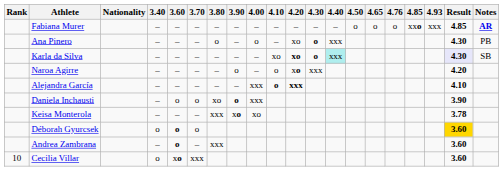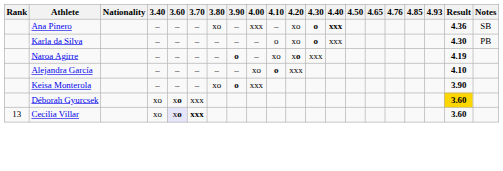 <table class="wikitable sortable" style="text-align:center;font-size:90%">
 <tr>
 <th>Rank</th>
 <th>Athlete</th>
 <th>Nationality</th>
 <th>3.40</th>
 <th>3.60</th>
 <th>3.70</th>
 <th>3.80</th>
 <th>3.90</th>
 <th>4.00</th>
 <th>4.10</th>
 <th>4.20</th>
 <th>4.30</th>
 <th>4.40</th>
 <th>4.50</th>
 <th>4.65</th>
 <th>4.76</th>
 <th>4.85</th>
 <th>4.93</th>
 <th>Result</th>
 <th>Notes</th>
 </tr>
 <tr>
 <td></td>
-<td align="left"><a href='#'>Fabiana Murer</a></td>
+<td align="left"><a href='#'>Ana Pinero</a></td>
+<td align=left></td>
+<td>–</td>
+<td>–</td>
+<td>–</td>
+<td>xo</td>
+<td>–</td>
+<td>xxx</td>
+<td>–</td>
+<td>xo</td>
+<td><strong>o</strong></td>
+<td><strong>xxx</strong></td>
+<td></td>
+<td></td>
+<td></td>
+<td></td>
+<td></td>
+<td><strong>4.36</strong></td>
+<td>SB</td>
+</tr>
+<tr>
+<td></td>
+<td align="left"><a href='#'>Karla da Silva</a></td>
 <td align=left></td>
 <td>–</td>
 <td>–</td>
 <td>–</td>
 <td>–</td>
 <td>–</td>
 <td>–</td>
-<td>–</td>
-<td>–</td>
-<td>–</td>
-<td>–</td>
 <td>o</td>
-<td>o</td>
-<td>o</td>
-<td>xx<strong>o</strong></td>
-<td>xxx</td>
-<td><strong>4.85</strong></td>
-<td><strong><a href='#'>AR</a></strong></td>
-</tr>
-<tr>
-<td></td>
-<td align="left"><a href='#'>Ana Pinero</a></td>
-<td align=left></td>
-<td>–</td>
-<td>–</td>
-<td>–</td>
-<td>o</td>
-<td>–</td>
-<td>o</td>
-<td>–</td>
 <td>xo</td>
 <td><strong>o</strong></td>
 <td>xxx</td>
 <td></td>
 <td></td>
 <td></td>
 <td></td>
 <td></td>
 <td><strong>4.30</strong></td>
 <td>PB</td>
 </tr>
 <tr>
 <td></td>
-<td align="left"><a href='#'>Karla da Silva</a></td>
-<td align=left></td>
-<td>–</td>
-<td>–</td>
-<td>–</td>
-<td>–</td>
-<td>–</td>
-<td>–</td>
-<td>xo</td>
-<td><strong>xo</strong></td>
-<td><strong>o</strong></td>
-<td style="background: paleturquoise;">xxx</td>
-<td></td>
-<td></td>
-<td></td>
-<td></td>
-<td></td>
-<td style="background: lavender;"><strong>4.30</strong></td>
-<td>SB</td>
-</tr>
-<tr>
-<td></td>
 <td align="left"><a href='#'>Naroa Agirre</a></td>
 <td align=left></td>
 <td>–</td>
 <td>–</td>
 <td>–</td>
 <td>–</td>
-<td>o</td>
+<td><strong>o</strong></td>
 <td>–</td>
-<td>o</td>
+<td>xo</td>
 <td>x<strong>o</strong></td>
 <td>xxx</td>
 <td></td>
 <td></td>
 <td></td>
 <td></td>
 <td></td>
 <td></td>
-<td><strong>4.20</strong></td>
+<td><strong>4.19</strong></td>
 <td></td>
 </tr>
 <tr>
 <td></td>
 <td align="left"><a href='#'>Alejandra García</a></td>
 <td align=left></td>
 <td>–</td>
 <td>–</td>
 <td>–</td>
 <td>–</td>
 <td>–</td>
+<td>xo</td>
+<td><strong>o</strong></td>
 <td>xxx</td>
-<td><strong>o</strong></td>
-<td><strong>xxx</strong></td>
 <td></td>
 <td></td>
 <td></td>
 <td></td>
 <td></td>
 <td></td>
 <td></td>
 <td><strong>4.10</strong></td>
 <td></td>
 </tr>
 <tr>
 <td></td>
-<td align="left"><a href='#'>Daniela Inchausti</a></td>
+<td align="left"><a href='#'>Keisa Monterola</a></td>
 <td align=left></td>
 <td>–</td>
-<td>o</td>
-<td>o</td>
+<td>–</td>
+<td>–</td>
 <td>xo</td>
 <td><strong>o</strong></td>
 <td>xxx</td>
 <td></td>
 <td></td>
 <td></td>
 <td></td>
 <td></td>
 <td></td>
 <td></td>
 <td></td>
 <td></td>
 <td><strong>3.90</strong></td>
 <td></td>
 </tr>
 <tr>
 <td></td>
-<td align="left"><a href='#'>Keisa Monterola</a></td>
-<td align=left></td>
-<td>–</td>
-<td>–</td>
-<td>–</td>
-<td>xxx</td>
-<td>x<strong>o</strong></td>
-<td>xo</td>
-<td></td>
-<td></td>
-<td></td>
-<td></td>
-<td></td>
-<td></td>
-<td></td>
-<td></td>
-<td></td>
-<td><strong>3.78</strong></td>
-<td></td>
-</tr>
-<tr>
-<td></td>
 <td align="left"><a href='#'>Déborah Gyurcsek</a></td>
 <td align=left></td>
-<td>o</td>
-<td><strong>o</strong></td>
-<td>o</td>
+<td>xo</td>
+<td>x<strong>o</strong></td>
+<td>xxx</td>
 <td></td>
 <td></td>
 <td></td>
 <td></td>
 <td></td>
 <td></td>
 <td></td>
 <td></td>
 <td></td>
 <td></td>
 <td></td>
 <td></td>
 <td style="background: gold;"><strong>3.60</strong></td>
 <td></td>
 </tr>
 <tr>
-<td></td>
-<td align="left"><a href='#'>Andrea Zambrana</a></td>
-<td align=left></td>
-<td>–</td>
-<td><strong>o</strong></td>
-<td>–</td>
-<td>xxx</td>
-<td></td>
-<td></td>
-<td></td>
-<td></td>
-<td></td>
-<td></td>
-<td></td>
-<td></td>
-<td></td>
-<td></td>
-<td></td>
-<td><strong>3.60</strong></td>
-<td></td>
-</tr>
-<tr>
-<td>10</td>
+<td>13</td>
 <td align="left"><a href='#'>Cecilia Villar</a></td>
 <td align=left></td>
-<td>o</td>
-<td>x<strong>o</strong></td>
-<td>xxx</td>
+<td>xo</td>
+<td style="background: lavender;">x<strong>o</strong></td>
+<td><strong>xxx</strong></td>
 <td></td>
 <td></td>
 <td></td>
 <td></td>
 <td></td>
 <td></td>
 <td></td>
 <td></td>
 <td></td>
 <td></td>
 <td></td>
 <td></td>
 <td><strong>3.60</strong></td>
 <td></td>
 </tr>
 </table>
